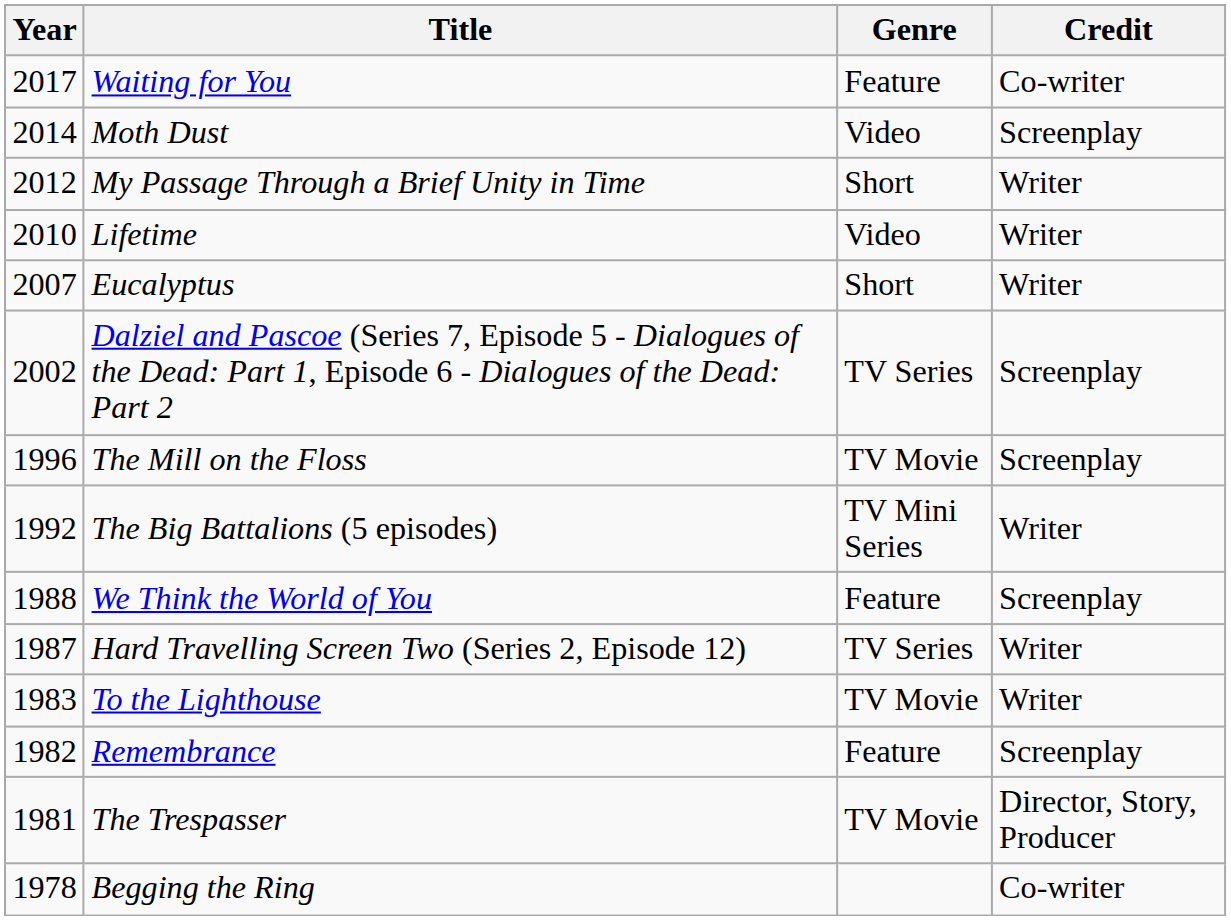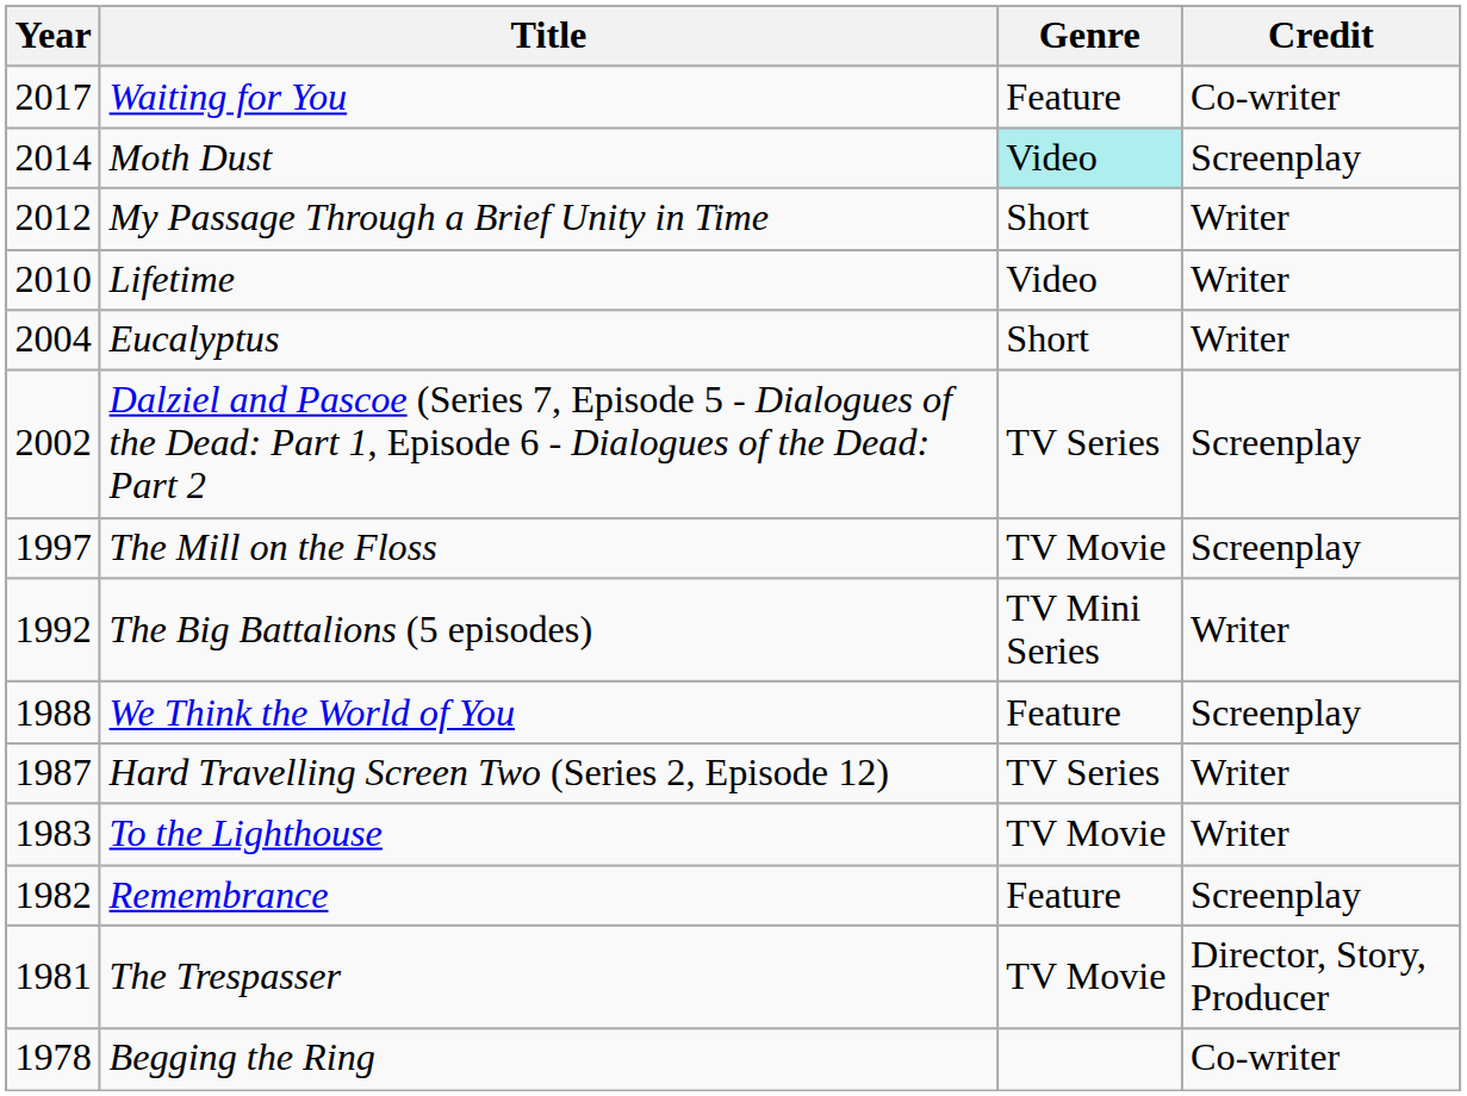 <table class="wikitable">
 <tr>
 <th>Year</th>
 <th>Title</th>
 <th>Genre</th>
 <th>Credit</th>
 </tr>
 <tr>
 <td>2017</td>
 <td><em><a href='#'>Waiting for You</a></em></td>
 <td>Feature</td>
 <td>Co-writer</td>
 </tr>
 <tr>
 <td>2014</td>
 <td><em>Moth Dust</em></td>
-<td>Video</td>
+<td style="background: paleturquoise;">Video</td>
 <td>Screenplay</td>
 </tr>
 <tr>
 <td>2012</td>
 <td><em>My Passage Through a Brief Unity in Time</em></td>
 <td>Short</td>
 <td>Writer</td>
 </tr>
 <tr>
 <td>2010</td>
 <td><em>Lifetime</em></td>
 <td>Video</td>
 <td>Writer</td>
 </tr>
 <tr>
-<td>2007</td>
+<td>2004</td>
 <td><em>Eucalyptus</em></td>
 <td>Short</td>
 <td>Writer</td>
 </tr>
 <tr>
 <td>2002</td>
 <td><em><a href='#'>Dalziel and Pascoe</a></em> (Series 7, Episode 5 - <em>Dialogues of the Dead: Part 1</em>, Episode 6 - <em>Dialogues of the Dead: Part 2</em></td>
 <td>TV Series</td>
 <td>Screenplay</td>
 </tr>
 <tr>
-<td>1996</td>
+<td>1997</td>
 <td><em>The Mill on the Floss</em></td>
 <td>TV Movie</td>
 <td>Screenplay</td>
 </tr>
 <tr>
 <td>1992</td>
 <td><em>The Big Battalions</em> (5 episodes)</td>
 <td>TV Mini Series</td>
 <td>Writer</td>
 </tr>
 <tr>
 <td>1988</td>
 <td><em><a href='#'>We Think the World of You</a></em></td>
 <td>Feature</td>
 <td>Screenplay</td>
 </tr>
 <tr>
 <td>1987</td>
 <td><em>Hard Travelling Screen Two</em> (Series 2, Episode 12)</td>
 <td>TV Series</td>
 <td>Writer</td>
 </tr>
 <tr>
 <td>1983</td>
 <td><em><a href='#'>To the Lighthouse</a></em></td>
 <td>TV Movie</td>
 <td>Writer</td>
 </tr>
 <tr>
 <td>1982</td>
 <td><em><a href='#'>Remembrance</a></em></td>
 <td>Feature</td>
 <td>Screenplay</td>
 </tr>
 <tr>
 <td>1981</td>
 <td><em>The Trespasser</em></td>
 <td>TV Movie</td>
 <td>Director, Story, Producer</td>
 </tr>
 <tr>
 <td>1978</td>
 <td><em>Begging the Ring</em></td>
 <td></td>
 <td>Co-writer</td>
 </tr>
 </table>
